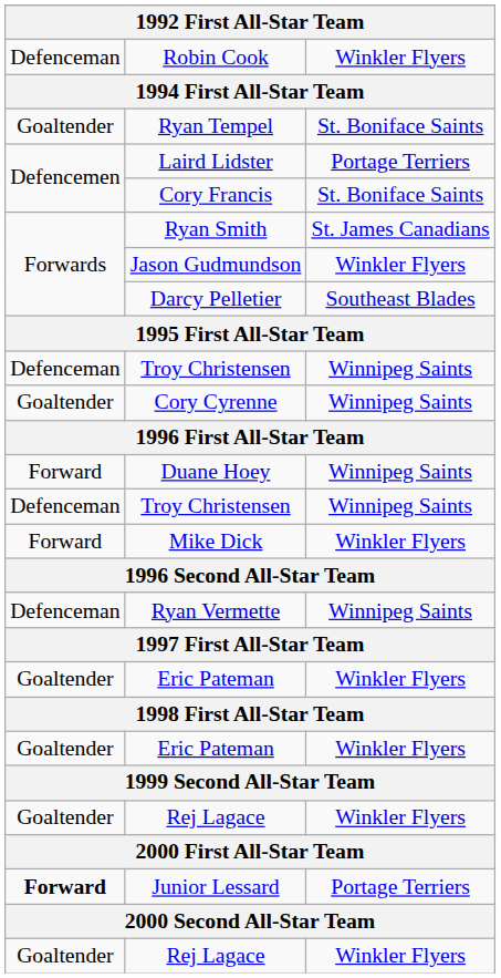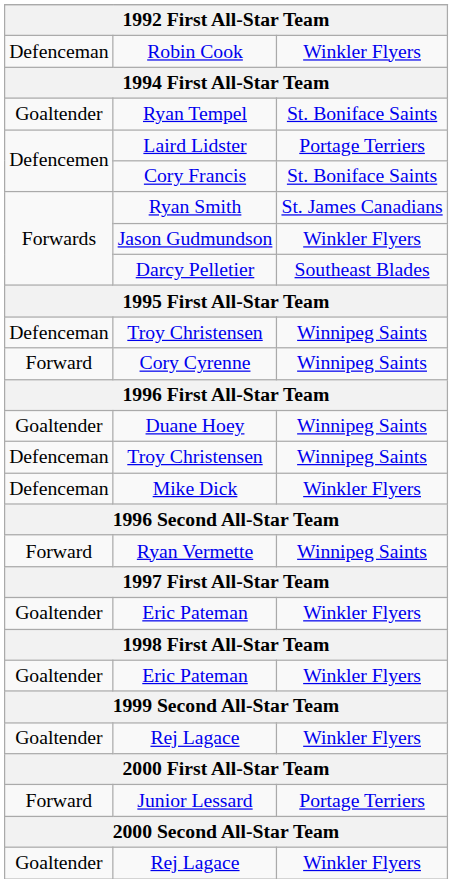 <table class="wikitable" style="text-align:center">
 <tr>
 </tr>
 <tr align="center">
 <th colspan="6">1992 First All-Star Team</th>
 </tr>
 <tr>
 <td>Defenceman</td>
 <td><a href='#'>Robin Cook</a></td>
 <td><a href='#'>Winkler Flyers</a></td>
 </tr>
 <tr>
 <th colspan="6">1994 First All-Star Team</th>
 </tr>
 <tr>
 <td>Goaltender</td>
 <td><a href='#'>Ryan Tempel</a></td>
 <td><a href='#'>St. Boniface Saints</a></td>
 </tr>
 <tr>
 <td rowspan="2">Defencemen</td>
 <td><a href='#'>Laird Lidster</a></td>
 <td><a href='#'>Portage Terriers</a></td>
 </tr>
 <tr>
 <td><a href='#'>Cory Francis</a></td>
 <td><a href='#'>St. Boniface Saints</a></td>
 </tr>
 <tr>
 <td rowspan="3">Forwards</td>
 <td><a href='#'>Ryan Smith</a></td>
 <td><a href='#'>St. James Canadians</a></td>
 </tr>
 <tr>
 <td><a href='#'>Jason Gudmundson</a></td>
 <td><a href='#'>Winkler Flyers</a></td>
 </tr>
 <tr>
 <td><a href='#'>Darcy Pelletier</a></td>
 <td><a href='#'>Southeast Blades</a></td>
 </tr>
 <tr>
 <th colspan="6">1995 First All-Star Team</th>
 </tr>
 <tr>
 <td>Defenceman</td>
 <td><a href='#'>Troy Christensen</a></td>
 <td><a href='#'>Winnipeg Saints</a></td>
 </tr>
 <tr>
-<td>Goaltender</td>
+<td>Forward</td>
 <td><a href='#'>Cory Cyrenne</a></td>
 <td><a href='#'>Winnipeg Saints</a></td>
 </tr>
 <tr>
 <th colspan="6">1996 First All-Star Team</th>
 </tr>
 <tr>
-<td>Forward</td>
+<td>Goaltender</td>
 <td><a href='#'>Duane Hoey</a></td>
 <td><a href='#'>Winnipeg Saints</a></td>
 </tr>
 <tr>
 <td>Defenceman</td>
 <td><a href='#'>Troy Christensen</a></td>
 <td><a href='#'>Winnipeg Saints</a></td>
 </tr>
 <tr>
-<td>Forward</td>
+<td>Defenceman</td>
 <td><a href='#'>Mike Dick</a></td>
 <td><a href='#'>Winkler Flyers</a></td>
 </tr>
 <tr>
 <th colspan="6">1996 Second All-Star Team</th>
 </tr>
 <tr>
-<td>Defenceman</td>
+<td>Forward</td>
 <td><a href='#'>Ryan Vermette</a></td>
 <td><a href='#'>Winnipeg Saints</a></td>
 </tr>
 <tr>
 <th colspan="6">1997 First All-Star Team</th>
 </tr>
 <tr>
 <td>Goaltender</td>
 <td><a href='#'>Eric Pateman</a></td>
 <td><a href='#'>Winkler Flyers</a></td>
 </tr>
 <tr>
 <th colspan="6">1998 First All-Star Team</th>
 </tr>
 <tr>
 <td>Goaltender</td>
 <td><a href='#'>Eric Pateman</a></td>
 <td><a href='#'>Winkler Flyers</a></td>
 </tr>
 <tr>
 <th colspan="6">1999 Second All-Star Team</th>
 </tr>
 <tr>
 <td>Goaltender</td>
 <td><a href='#'>Rej Lagace</a></td>
 <td><a href='#'>Winkler Flyers</a></td>
 </tr>
 <tr>
 <th colspan="6">2000 First All-Star Team</th>
 </tr>
 <tr>
-<td><strong>Forward</strong></td>
+<td>Forward</td>
 <td><a href='#'>Junior Lessard</a></td>
 <td><a href='#'>Portage Terriers</a></td>
 </tr>
 <tr>
 <th colspan="6">2000 Second All-Star Team</th>
 </tr>
 <tr>
 <td>Goaltender</td>
 <td><a href='#'>Rej Lagace</a></td>
 <td><a href='#'>Winkler Flyers</a></td>
 </tr>
 </table>
